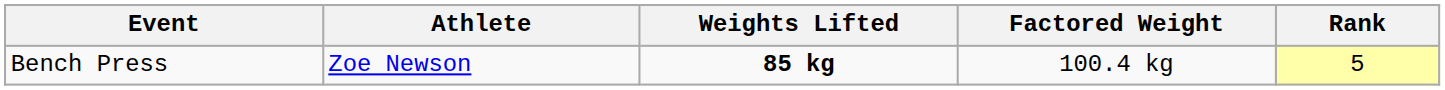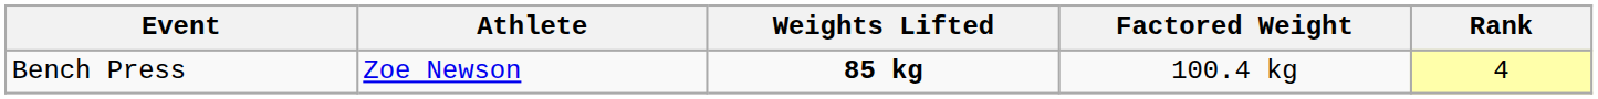 <table class="wikitable" style="font-size:90%">
 <tr>
 <th width=150>Event</th>
 <th width=150>Athlete</th>
 <th width=150>Weights Lifted</th>
 <th width=150>Factored Weight</th>
 <th width=75>Rank</th>
 </tr>
 <tr>
 <td>Bench Press</td>
 <td><a href='#'>Zoe Newson</a></td>
 <td style="text-align:center;"><strong>85 kg</strong></td>
 <td style="text-align:center;">100.4 kg</td>
-<td style="text-align:center; background:#ffa;">5</td>
+<td style="text-align:center; background:#ffa;">4</td>
 </tr>
 </table>
